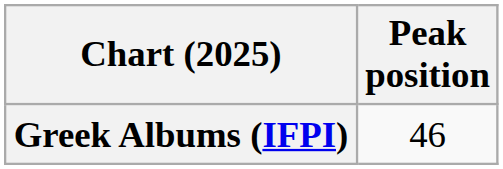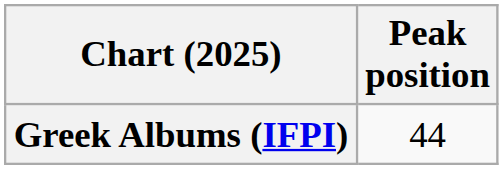 <table class="wikitable sortable plainrowheaders" style="text-align:center">
 <tr>
 <th scope="col">Chart (2025)</th>
 <th scope="col">Peak<br>position</th>
 </tr>
 <tr>
 <th scope="row">Greek Albums (<a href='#'>IFPI</a>)</th>
-<td>46</td>
+<td>44</td>
 </tr>
 </table>
